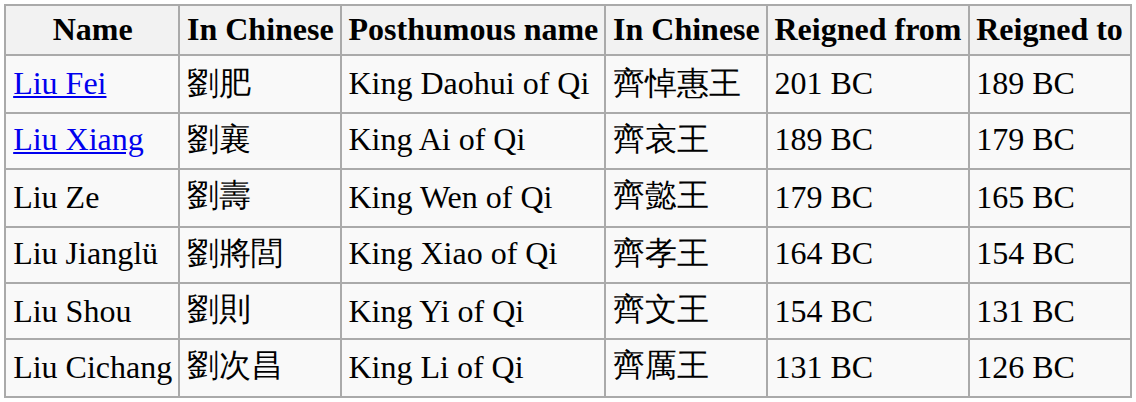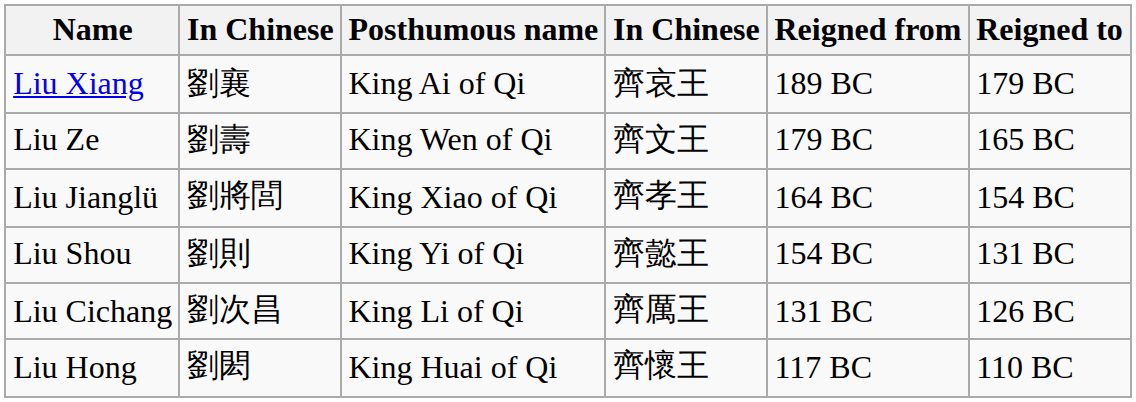 <table class="wikitable" style="margin-left: auto; margin-right: auto; border: none;">
 <tr>
 <th>Name</th>
 <th>In Chinese</th>
 <th>Posthumous name</th>
 <th>In Chinese</th>
 <th>Reigned from</th>
 <th>Reigned to</th>
-</tr>
-<tr>
-<td><a href='#'>Liu Fei</a></td>
-<td>劉肥</td>
-<td>King Daohui of Qi</td>
-<td>齊悼惠王</td>
-<td>201 BC</td>
-<td>189 BC</td>
 </tr>
 <tr>
 <td><a href='#'>Liu Xiang</a></td>
 <td>劉襄</td>
 <td>King Ai of Qi</td>
 <td>齊哀王</td>
 <td>189 BC</td>
 <td>179 BC</td>
 </tr>
 <tr>
 <td>Liu Ze</td>
 <td>劉壽</td>
 <td>King Wen of Qi</td>
-<td>齊懿王</td>
+<td>齊文王</td>
 <td>179 BC</td>
 <td>165 BC</td>
 </tr>
 <tr>
 <td>Liu Jianglü</td>
 <td>劉將閭</td>
 <td>King Xiao of Qi</td>
 <td>齊孝王</td>
 <td>164 BC</td>
 <td>154 BC</td>
 </tr>
 <tr>
 <td>Liu Shou</td>
 <td>劉則</td>
 <td>King Yi of Qi</td>
-<td>齊文王</td>
+<td>齊懿王</td>
 <td>154 BC</td>
 <td>131 BC</td>
 </tr>
 <tr>
 <td>Liu Cichang</td>
 <td>劉次昌</td>
 <td>King Li of Qi</td>
 <td>齊厲王</td>
 <td>131 BC</td>
 <td>126 BC</td>
 </tr>
+<tr>
+<td>Liu Hong</td>
+<td>劉閎</td>
+<td>King Huai of Qi</td>
+<td>齊懷王</td>
+<td>117 BC</td>
+<td>110 BC</td>
+</tr>
 </table>
